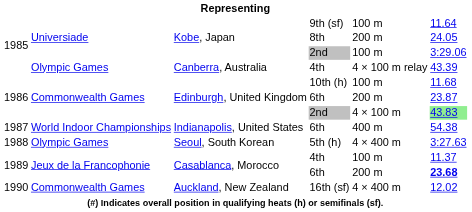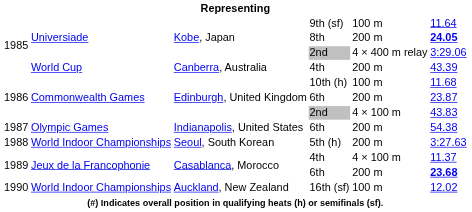 <table>
 <tr>
 <th colspan=6>Representing </th>
 </tr>
 <tr>
 <td rowspan=4>1985</td>
 <td rowspan=3><a href='#'>Universiade</a></td>
 <td rowspan=3><a href='#'>Kobe</a>, Japan</td>
 <td>9th (sf)</td>
 <td>100 m</td>
 <td><a href='#'>11.64</a></td>
 </tr>
 <tr>
 <td>8th</td>
 <td>200 m</td>
-<td><a href='#'>24.05</a></td>
+<td><strong><a href='#'>24.05</a></strong></td>
 </tr>
 <tr>
 <td bgcolor=silver>2nd</td>
-<td>100 m</td>
+<td>4 × 400 m relay</td>
 <td><a href='#'>3:29.06</a></td>
 </tr>
 <tr>
-<td><a href='#'>Olympic Games</a></td>
+<td><a href='#'>World Cup</a></td>
 <td><a href='#'>Canberra</a>, Australia</td>
 <td>4th</td>
-<td>4 × 100 m relay</td>
+<td>200 m</td>
 <td><a href='#'>43.39</a></td>
 </tr>
 <tr>
 <td rowspan=3>1986</td>
 <td rowspan=3><a href='#'>Commonwealth Games</a></td>
 <td rowspan=3><a href='#'>Edinburgh</a>, United Kingdom</td>
 <td>10th (h)</td>
 <td>100 m</td>
 <td><a href='#'>11.68</a></td>
 </tr>
 <tr>
 <td>6th</td>
 <td>200 m</td>
 <td><a href='#'>23.87</a></td>
 </tr>
 <tr>
 <td bgcolor=silver>2nd</td>
 <td>4 × 100 m</td>
-<td style="background: lightgreen;"><a href='#'>43.83</a></td>
+<td><a href='#'>43.83</a></td>
 </tr>
 <tr>
 <td>1987</td>
-<td><a href='#'>World Indoor Championships</a></td>
+<td><a href='#'>Olympic Games</a></td>
 <td><a href='#'>Indianapolis</a>, United States</td>
 <td>6th</td>
-<td>400 m</td>
+<td>200 m</td>
 <td><a href='#'>54.38</a></td>
 </tr>
 <tr>
 <td>1988</td>
-<td><a href='#'>Olympic Games</a></td>
+<td><a href='#'>World Indoor Championships</a></td>
 <td><a href='#'>Seoul</a>, South Korean</td>
 <td>5th (h)</td>
-<td>4 × 400 m</td>
+<td>200 m</td>
 <td><a href='#'>3:27.63</a></td>
 </tr>
 <tr>
 <td rowspan=2>1989</td>
 <td rowspan=2><a href='#'>Jeux de la Francophonie</a></td>
 <td rowspan=2><a href='#'>Casablanca</a>, Morocco</td>
 <td>4th</td>
-<td>100 m</td>
+<td>4 × 100 m</td>
 <td><a href='#'>11.37</a></td>
 </tr>
 <tr>
 <td>6th</td>
 <td>200 m</td>
 <td><strong><a href='#'>23.68</a></strong></td>
 </tr>
 <tr>
 <td>1990</td>
-<td><a href='#'>Commonwealth Games</a></td>
+<td><a href='#'>World Indoor Championships</a></td>
 <td><a href='#'>Auckland</a>, New Zealand</td>
 <td>16th (sf)</td>
-<td>4 × 400 m</td>
+<td>100 m</td>
 <td><a href='#'>12.02</a></td>
 </tr>
 <tr>
 <th colspan=6><small><strong> (#) Indicates overall position in qualifying heats (h) or semifinals (sf).</strong></small></th>
 </tr>
 </table>
